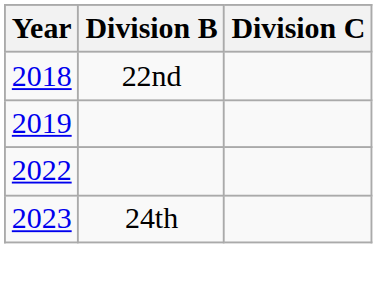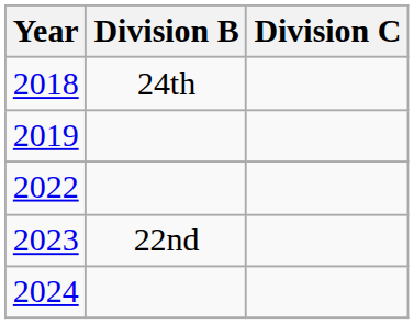 <table class="wikitable" style="text-align:center">
 <tr>
 <th>Year</th>
 <th>Division B</th>
 <th>Division C</th>
 </tr>
 <tr>
 <td><a href='#'>2018</a></td>
-<td>22nd</td>
+<td>24th</td>
 <td></td>
 </tr>
 <tr>
 <td><a href='#'>2019</a></td>
 <td></td>
 <td></td>
 </tr>
 <tr>
 <td><a href='#'>2022</a></td>
 <td></td>
 <td></td>
 </tr>
 <tr>
 <td><a href='#'>2023</a></td>
-<td>24th</td>
+<td>22nd</td>
+<td></td>
+</tr>
+<tr>
+<td><a href='#'>2024</a></td>
+<td></td>
 <td></td>
 </tr>
 </table>
